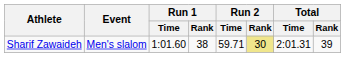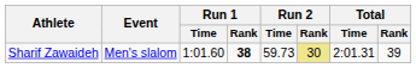 <table class="wikitable" style="font-size:90%">
 <tr>
 <th rowspan=2>Athlete</th>
 <th rowspan=2>Event</th>
 <th colspan=2>Run 1</th>
 <th colspan=2>Run 2</th>
 <th colspan=2>Total</th>
 </tr>
 <tr style="font-size:90%">
 <th>Time</th>
 <th>Rank</th>
 <th>Time</th>
 <th>Rank</th>
 <th>Time</th>
 <th>Rank</th>
 </tr>
 <tr align=center>
 <td align=left><a href='#'>Sharif Zawaideh</a></td>
 <td align=left><a href='#'>Men's slalom</a></td>
 <td>1:01.60</td>
-<td>38</td>
-<td>59.71</td>
+<td><strong>38</strong></td>
+<td>59.73</td>
 <td style="background: khaki;">30</td>
 <td>2:01.31</td>
 <td>39</td>
 </tr>
 </table>
